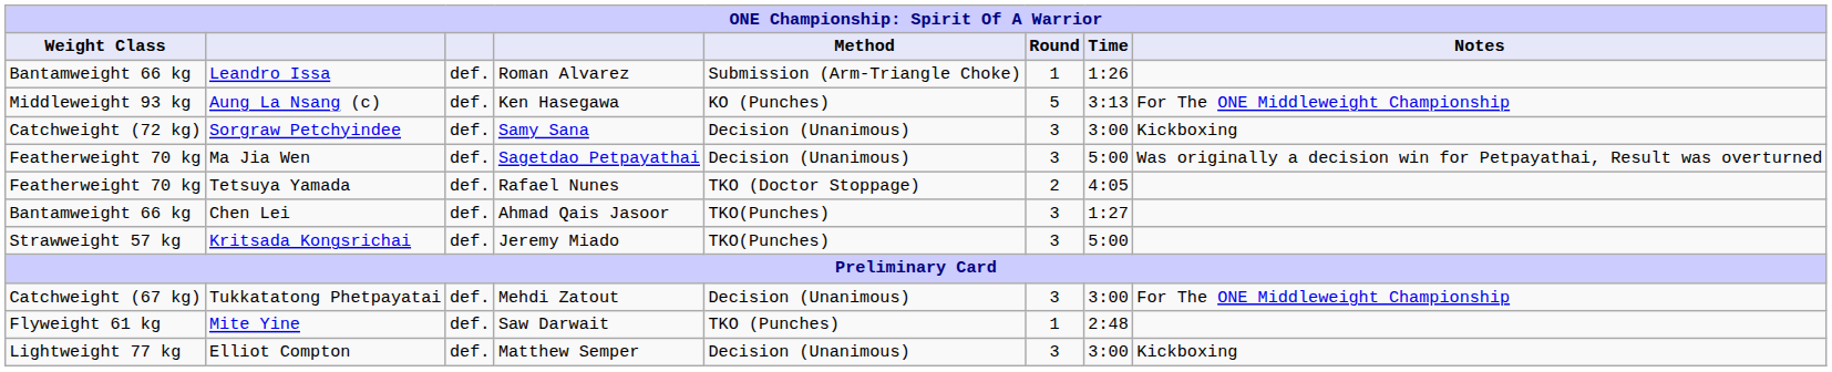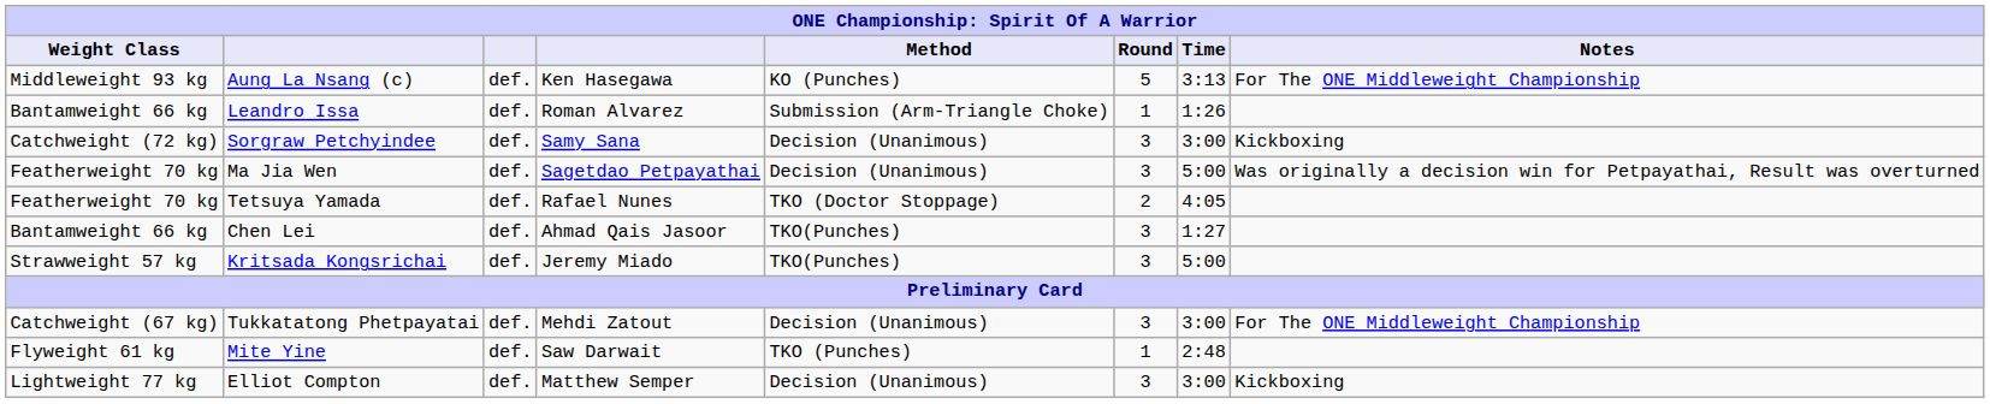 <table class="wikitable" style="font-size: 80%;">
 <tr>
 <th colspan="8" style="background-color: #ccf; color: #000080; text-align: center;"><strong>ONE Championship: Spirit Of A Warrior</strong></th>
 </tr>
 <tr>
 <th colspan="1" style="background-color: #E6E8FA; color: #000000; text-align: center;">Weight Class</th>
 <th colspan="1" style="background-color: #E6E8FA; color: #000000; text-align: center;"></th>
 <th colspan="1" style="background-color: #E6E8FA; color: #000000; text-align: center;"></th>
 <th colspan="1" style="background-color: #E6E8FA; color: #000000; text-align: center;"></th>
 <th colspan="1" style="background-color: #E6E8FA; color: #000000; text-align: center;">Method</th>
 <th colspan="1" style="background-color: #E6E8FA; color: #000000; text-align: center;">Round</th>
 <th colspan="1" style="background-color: #E6E8FA; color: #000000; text-align: center;">Time</th>
 <th colspan="1" style="background-color: #E6E8FA; color: #000000; text-align: center;">Notes</th>
 </tr>
 <tr>
+<td>Middleweight 93 kg</td>
+<td> <a href='#'>Aung La Nsang</a> (c)</td>
+<td>def.</td>
+<td> Ken Hasegawa</td>
+<td>KO (Punches)</td>
+<td align=center>5</td>
+<td align=center>3:13</td>
+<td>For The <a href='#'>ONE Middleweight Championship</a></td>
+</tr>
+<tr>
 <td>Bantamweight 66 kg</td>
 <td> <a href='#'>Leandro Issa</a></td>
 <td>def.</td>
 <td> Roman Alvarez</td>
 <td>Submission (Arm-Triangle Choke)</td>
 <td align=center>1</td>
 <td align=center>1:26</td>
 <td></td>
-</tr>
-<tr>
-<td>Middleweight 93 kg</td>
-<td> <a href='#'>Aung La Nsang</a> (c)</td>
-<td>def.</td>
-<td> Ken Hasegawa</td>
-<td>KO (Punches)</td>
-<td align=center>5</td>
-<td align=center>3:13</td>
-<td>For The <a href='#'>ONE Middleweight Championship</a></td>
 </tr>
 <tr>
 <td>Catchweight (72 kg)</td>
 <td> <a href='#'>Sorgraw Petchyindee</a></td>
 <td>def.</td>
 <td> <a href='#'>Samy Sana</a></td>
 <td>Decision (Unanimous)</td>
 <td align=center>3</td>
 <td align=center>3:00</td>
 <td>Kickboxing</td>
 </tr>
 <tr>
 <td>Featherweight 70 kg</td>
 <td> Ma Jia Wen</td>
 <td>def.</td>
 <td> <a href='#'>Sagetdao Petpayathai</a></td>
 <td>Decision (Unanimous)</td>
 <td align=center>3</td>
 <td align=center>5:00</td>
 <td>Was originally a decision win for Petpayathai, Result was overturned</td>
 </tr>
 <tr>
 <td>Featherweight 70 kg</td>
 <td> Tetsuya Yamada</td>
 <td>def.</td>
 <td> Rafael Nunes</td>
 <td>TKO (Doctor Stoppage)</td>
 <td align=center>2</td>
 <td align=center>4:05</td>
 <td></td>
 </tr>
 <tr>
 <td>Bantamweight 66 kg</td>
 <td> Chen Lei</td>
 <td>def.</td>
 <td> Ahmad Qais Jasoor</td>
 <td>TKO(Punches)</td>
 <td align=center>3</td>
 <td align=center>1:27</td>
 <td></td>
 </tr>
 <tr>
 <td>Strawweight 57 kg</td>
 <td> <a href='#'>Kritsada Kongsrichai</a></td>
 <td>def.</td>
 <td> Jeremy Miado</td>
 <td>TKO(Punches)</td>
 <td align=center>3</td>
 <td align=center>5:00</td>
 <td></td>
 </tr>
 <tr>
 <th colspan="8" style="background-color: #ccf; color: #000080; text-align: center;"><strong>Preliminary Card</strong></th>
 </tr>
 <tr>
 <td>Catchweight (67 kg)</td>
 <td> Tukkatatong Phetpayatai</td>
 <td>def.</td>
 <td> Mehdi Zatout</td>
 <td>Decision (Unanimous)</td>
 <td align=center>3</td>
 <td align=center>3:00</td>
 <td>For The <a href='#'>ONE Middleweight Championship</a></td>
 </tr>
 <tr>
 <td>Flyweight 61 kg</td>
 <td> <a href='#'>Mite Yine</a></td>
 <td>def.</td>
 <td> Saw Darwait</td>
 <td>TKO (Punches)</td>
 <td align=center>1</td>
 <td align=center>2:48</td>
 <td></td>
 </tr>
 <tr>
 <td>Lightweight 77 kg</td>
 <td> Elliot Compton</td>
 <td>def.</td>
 <td> Matthew Semper</td>
 <td>Decision (Unanimous)</td>
 <td align=center>3</td>
 <td align=center>3:00</td>
 <td>Kickboxing</td>
 </tr>
 </table>
